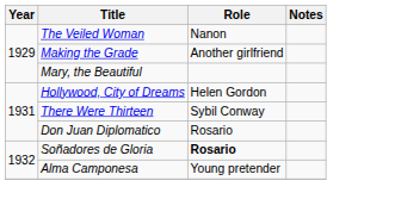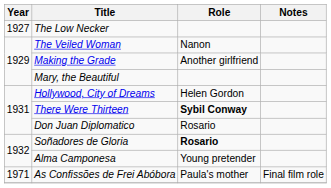 <table class="wikitable sortable">
 <tr>
 <th>Year</th>
 <th>Title</th>
 <th>Role</th>
 <th>Notes</th>
+</tr>
+<tr>
+<td>1927</td>
+<td><em>The Low Necker</em></td>
+<td></td>
+<td></td>
 </tr>
 <tr>
 <td rowspan=3>1929</td>
 <td><em><a href='#'>The Veiled Woman</a></em></td>
 <td>Nanon</td>
 <td></td>
 </tr>
 <tr>
 <td><em><a href='#'>Making the Grade</a></em></td>
 <td>Another girlfriend</td>
 <td></td>
 </tr>
 <tr>
 <td><em>Mary, the Beautiful</em></td>
 <td></td>
 <td></td>
 </tr>
 <tr>
 <td rowspan=3>1931</td>
 <td><em><a href='#'>Hollywood, City of Dreams</a></em></td>
 <td>Helen Gordon</td>
 <td></td>
 </tr>
 <tr>
 <td><em><a href='#'>There Were Thirteen</a></em></td>
-<td>Sybil Conway</td>
+<td><strong>Sybil Conway</strong></td>
 <td></td>
 </tr>
 <tr>
 <td><em>Don Juan Diplomatico</em></td>
 <td>Rosario</td>
 <td></td>
 </tr>
 <tr>
 <td rowspan=2>1932</td>
 <td><em>Soñadores de Gloria</em></td>
 <td><strong>Rosario</strong></td>
 <td></td>
 </tr>
 <tr>
 <td><em>Alma Camponesa</em></td>
 <td>Young pretender</td>
 <td></td>
 </tr>
 <tr>
+<td>1971</td>
+<td><em>As Confissões de Frei Abóbora</em></td>
+<td>Paula's mother</td>
+<td>Final film role</td>
+</tr>
+<tr>
 </tr>
 </table>
